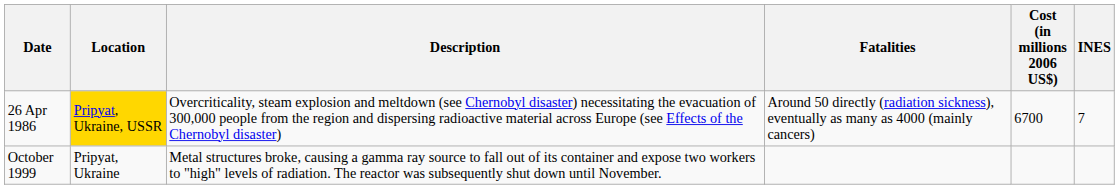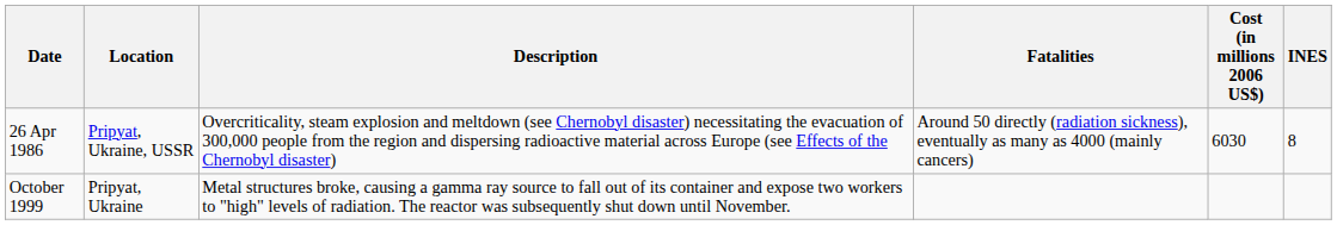 <table class="wikitable sortable">
 <tr>
 <th>Date</th>
 <th>Location</th>
 <th>Description</th>
 <th>Fatalities</th>
 <th>Cost <br> (in millions <br> 2006 US$)</th>
 <th>INES</th>
 </tr>
 <tr>
 <td>26 Apr 1986</td>
-<td style="background: gold;"><a href='#'>Pripyat</a>, Ukraine, USSR</td>
+<td><a href='#'>Pripyat</a>, Ukraine, USSR</td>
 <td>Overcriticality, steam explosion and meltdown (see <a href='#'>Chernobyl disaster</a>) necessitating the evacuation of 300,000 people from the region and dispersing radioactive material across Europe (see <a href='#'>Effects of the Chernobyl disaster</a>)</td>
 <td>Around 50 directly (<a href='#'>radiation sickness</a>), eventually as many as 4000 (mainly cancers)</td>
-<td>6700</td>
-<td>7</td>
+<td>6030</td>
+<td>8</td>
 </tr>
 <tr>
 <td>October 1999</td>
 <td>Pripyat, Ukraine</td>
 <td>Metal structures broke, causing a gamma ray source to fall out of its container and expose two workers to "high" levels of radiation. The reactor was subsequently shut down until November.</td>
 <td></td>
 <td></td>
 <td></td>
 </tr>
 </table>
